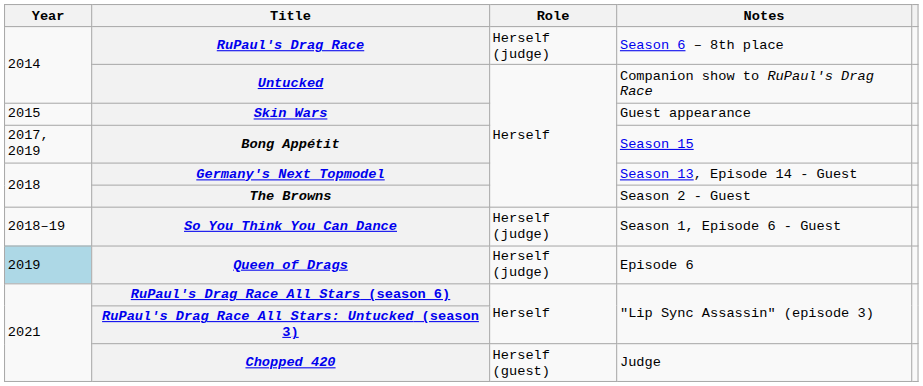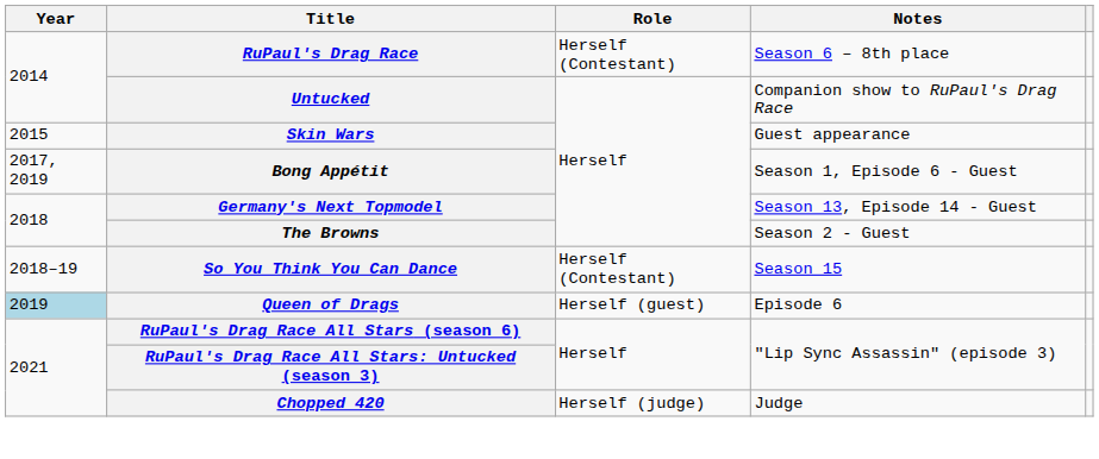 <table class="wikitable plainrowheaders" style="text-align:left;">
 <tr>
 <th>Year</th>
 <th>Title</th>
 <th>Role</th>
 <th>Notes</th>
 <th></th>
 </tr>
 <tr>
 <td rowspan="2">2014</td>
 <th scope="row"><em><a href='#'>RuPaul's Drag Race</a></em></th>
-<td>Herself (judge)</td>
+<td>Herself (Contestant)</td>
 <td><a href='#'>Season 6</a> – 8th place</td>
 <td></td>
 </tr>
 <tr>
 <th scope="row"><em><a href='#'>Untucked</a></em></th>
 <td rowspan="5">Herself</td>
 <td>Companion show to <em>RuPaul's Drag Race</em></td>
 <td></td>
 </tr>
 <tr>
 <td>2015</td>
 <th scope="row"><em><a href='#'>Skin Wars</a></em></th>
 <td scope="row">Guest appearance</td>
 <td></td>
 </tr>
 <tr>
 <td>2017, 2019</td>
 <th scope="row"><em>Bong Appétit</em></th>
-<td><a href='#'>Season 15</a></td>
+<td>Season 1, Episode 6 - Guest</td>
 <td></td>
 </tr>
 <tr>
 <td rowspan="2">2018</td>
 <th scope="row"><em><a href='#'>Germany's Next Topmodel</a></em></th>
 <td><a href='#'>Season 13</a>, Episode 14 - Guest</td>
 <td></td>
 </tr>
 <tr>
 <th scope="row"><em>The Browns</em></th>
 <td>Season 2 - Guest</td>
 <td style="text-align: center;"></td>
 </tr>
 <tr>
 <td>2018–19</td>
 <th scope="row"><em><a href='#'>So You Think You Can Dance</a></em></th>
-<td>Herself (judge)</td>
-<td>Season 1, Episode 6 - Guest</td>
+<td>Herself (Contestant)</td>
+<td><a href='#'>Season 15</a></td>
 <td></td>
 </tr>
 <tr>
 <td style="background: lightblue;">2019</td>
 <th scope="row"><em><a href='#'>Queen of Drags</a></em></th>
-<td>Herself (judge)</td>
+<td>Herself (guest)</td>
 <td>Episode 6</td>
 <td></td>
 </tr>
 <tr>
 <td rowspan="3">2021</td>
 <th scope="row"><a href='#'><em>RuPaul's Drag Race All Stars</em> (season 6)</a></th>
 <td rowspan="2">Herself</td>
 <td rowspan="2">"Lip Sync Assassin" (episode 3)</td>
 <td rowspan="2" style="text-align: center;"></td>
 </tr>
 <tr>
 <th scope="row"><a href='#'><em>RuPaul's Drag Race All Stars: Untucked</em> (season 3)</a></th>
 </tr>
 <tr>
 <th scope="row"><em><a href='#'>Chopped 420</a></em></th>
-<td>Herself (guest)</td>
+<td>Herself (judge)</td>
 <td>Judge</td>
 <td></td>
 </tr>
 </table>
